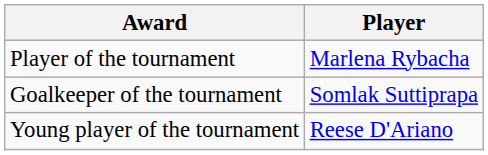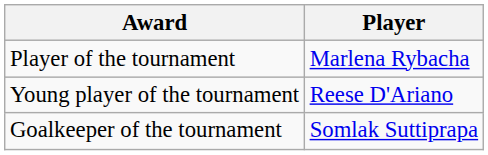 <table class="wikitable">
 <tr>
 <th>Award</th>
 <th>Player</th>
 </tr>
 <tr>
 <td>Player of the tournament</td>
 <td> <a href='#'>Marlena Rybacha</a></td>
 </tr>
 <tr>
+<td>Young player of the tournament</td>
+<td> <a href='#'>Reese D'Ariano</a></td>
+</tr>
+<tr>
 <td>Goalkeeper of the tournament</td>
 <td> <a href='#'>Somlak Suttiprapa</a></td>
 </tr>
-<tr>
-<td>Young player of the tournament</td>
-<td> <a href='#'>Reese D'Ariano</a></td>
-</tr>
 </table>
